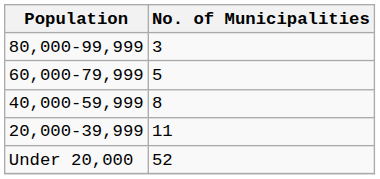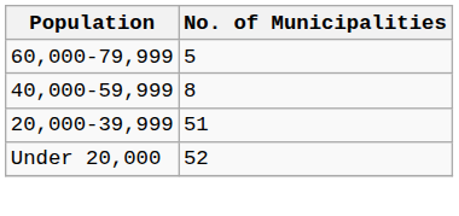 <table class="wikitable sortable">
 <tr>
 <th>Population</th>
 <th>No. of Municipalities</th>
-</tr>
-<tr>
-<td>80,000-99,999</td>
-<td>3</td>
 </tr>
 <tr>
 <td>60,000-79,999</td>
 <td>5</td>
 </tr>
 <tr>
 <td>40,000-59,999</td>
 <td>8</td>
 </tr>
 <tr>
 <td>20,000-39,999</td>
-<td>11</td>
+<td>51</td>
 </tr>
 <tr>
 <td>Under 20,000</td>
 <td>52</td>
 </tr>
 <tr>
 </tr>
 </table>
